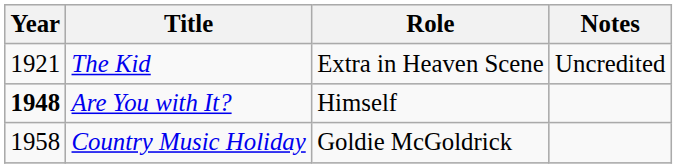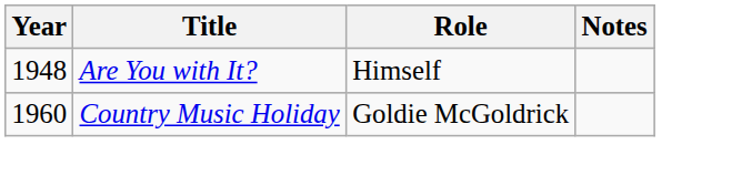 <table class="wikitable">
 <tr>
 <th>Year</th>
 <th>Title</th>
 <th>Role</th>
 <th>Notes</th>
 </tr>
 <tr>
-<td>1921</td>
-<td><em><a href='#'>The Kid</a></em></td>
-<td>Extra in Heaven Scene</td>
-<td>Uncredited</td>
-</tr>
-<tr>
-<td><strong>1948</strong></td>
+<td>1948</td>
 <td><em><a href='#'>Are You with It?</a></em></td>
 <td>Himself</td>
 <td></td>
 </tr>
 <tr>
-<td>1958</td>
+<td>1960</td>
 <td><em><a href='#'>Country Music Holiday</a></em></td>
 <td>Goldie McGoldrick</td>
 <td></td>
 </tr>
 </table>
